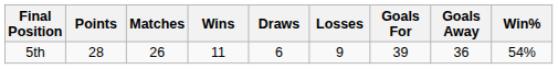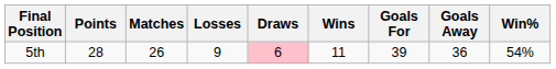 <table class="wikitable" style="font-size: 95%; text-align: center;">
 <tr>
 <th width=60>Final Position</th>
 <th width=60>Points</th>
 <th width=60>Matches</th>
+<th width=60>Losses</th>
+<th width=60>Draws</th>
 <th width=60>Wins</th>
-<th width=60>Draws</th>
-<th width=60>Losses</th>
 <th width=60>Goals For</th>
 <th width=60>Goals Away</th>
 <th width=60>Win%</th>
 </tr>
 <tr>
 <td>5th</td>
 <td>28</td>
 <td>26</td>
+<td>9</td>
+<td style="background: pink;">6</td>
 <td>11</td>
-<td>6</td>
-<td>9</td>
 <td>39</td>
 <td>36</td>
 <td>54%</td>
 </tr>
 </table>
